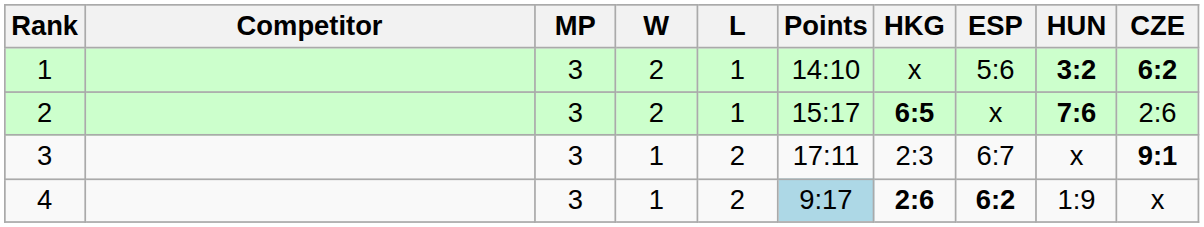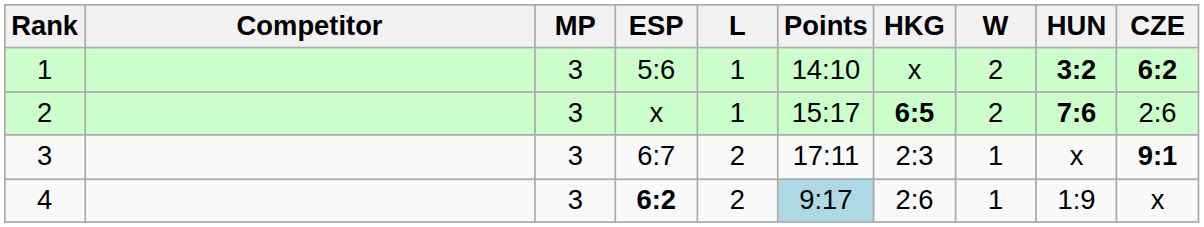 <table class="wikitable" style="text-align:center">
 <tr>
 <th>Rank</th>
 <th style="width:16em">Competitor</th>
 <th style="width:2.5em">MP</th>
-<th style="width:2.5em">W</th>
+<th style="width:2.5em">ESP</th>
 <th style="width:2.5em">L</th>
 <th>Points</th>
 <th style="width:2.5em">HKG</th>
-<th style="width:2.5em">ESP</th>
+<th style="width:2.5em">W</th>
 <th style="width:2.5em">HUN</th>
 <th style="width:2.5em">CZE</th>
 </tr>
 <tr style="background:#cfc;">
 <td>1</td>
 <td style="text-align:left"></td>
 <td>3</td>
-<td>2</td>
+<td>5:6</td>
 <td>1</td>
 <td>14:10</td>
 <td>x</td>
-<td>5:6</td>
+<td>2</td>
 <td><strong>3:2</strong></td>
 <td><strong>6:2</strong></td>
 </tr>
 <tr style="background:#cfc;">
 <td>2</td>
 <td style="text-align:left"></td>
 <td>3</td>
-<td>2</td>
+<td>x</td>
 <td>1</td>
 <td>15:17</td>
 <td><strong>6:5</strong></td>
-<td>x</td>
+<td>2</td>
 <td><strong>7:6</strong></td>
 <td>2:6</td>
 </tr>
 <tr>
 <td>3</td>
 <td style="text-align:left"></td>
 <td>3</td>
-<td>1</td>
+<td>6:7</td>
 <td>2</td>
 <td>17:11</td>
 <td>2:3</td>
-<td>6:7</td>
+<td>1</td>
 <td>x</td>
 <td><strong>9:1</strong></td>
 </tr>
 <tr>
 <td>4</td>
 <td style="text-align:left"></td>
 <td>3</td>
-<td>1</td>
+<td><strong>6:2</strong></td>
 <td>2</td>
 <td style="background: lightblue;">9:17</td>
-<td><strong>2:6</strong></td>
-<td><strong>6:2</strong></td>
+<td>2:6</td>
+<td>1</td>
 <td>1:9</td>
 <td>x</td>
 </tr>
 </table>
